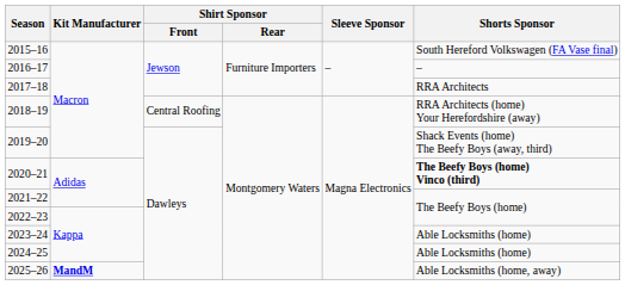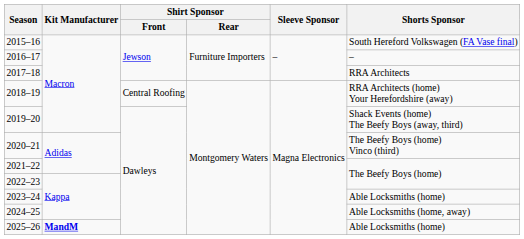 <table class="wikitable defaultleft col1center">
 <tr>
 <th rowspan=2>Season</th>
 <th rowspan=2>Kit Manufacturer</th>
 <th colspan=2>Shirt Sponsor</th>
 <th rowspan=2>Sleeve Sponsor</th>
 <th rowspan=2>Shorts Sponsor</th>
 </tr>
 <tr>
 <th>Front</th>
 <th>Rear</th>
 </tr>
 <tr>
 <td>2015–16</td>
 <td rowspan="5"><a href='#'>Macron</a></td>
 <td rowspan="3"><a href='#'>Jewson</a></td>
 <td rowspan="3">Furniture Importers</td>
 <td rowspan="3">–</td>
 <td>South Hereford Volkswagen (<a href='#'>FA Vase final</a>)</td>
 </tr>
 <tr>
 <td>2016–17</td>
 <td>–</td>
 </tr>
 <tr>
 <td>2017–18</td>
 <td>RRA Architects</td>
 </tr>
 <tr>
 <td>2018–19</td>
 <td>Central Roofing</td>
 <td rowspan="8">Montgomery Waters</td>
 <td rowspan="8">Magna Electronics</td>
 <td>RRA Architects (home)<br>Your Herefordshire (away)</td>
 </tr>
 <tr>
 <td>2019–20</td>
 <td rowspan="7">Dawleys</td>
 <td>Shack Events (home)<br>The Beefy Boys (away, third)</td>
 </tr>
 <tr>
 <td>2020–21</td>
 <td rowspan="2"><a href='#'>Adidas</a></td>
-<td><strong>The Beefy Boys (home)<br>Vinco (third)</strong></td>
+<td>The Beefy Boys (home)<br>Vinco (third)</td>
 </tr>
 <tr>
 <td>2021–22</td>
 <td rowspan="2">The Beefy Boys (home)</td>
 </tr>
 <tr>
 <td>2022–23</td>
 <td rowspan="3"><a href='#'>Kappa</a></td>
 </tr>
 <tr>
 <td>2023–24</td>
 <td>Able Locksmiths (home)</td>
 </tr>
 <tr>
 <td>2024–25</td>
-<td>Able Locksmiths (home)</td>
+<td>Able Locksmiths (home, away)</td>
 </tr>
 <tr>
 <td>2025–26</td>
 <td><strong><a href='#'>MandM</a></strong></td>
-<td>Able Locksmiths (home, away)</td>
+<td>Able Locksmiths (home)</td>
 </tr>
 </table>
